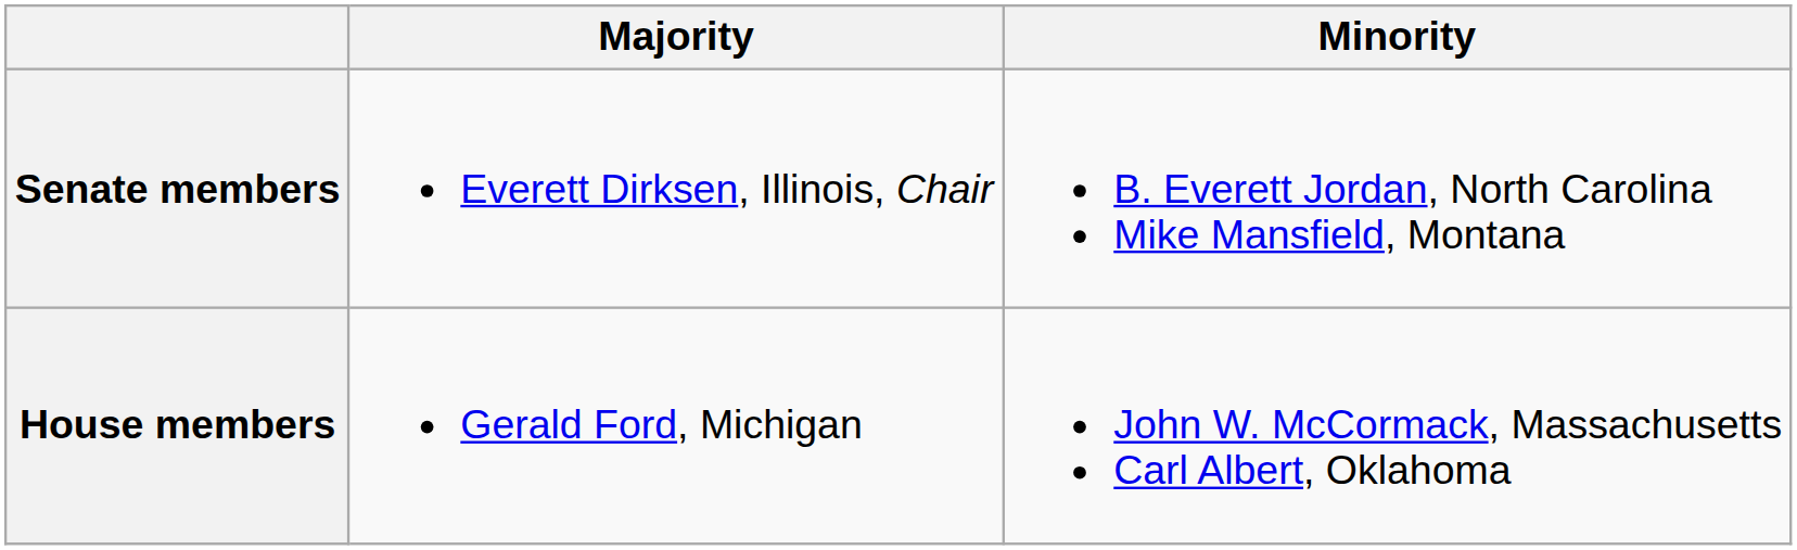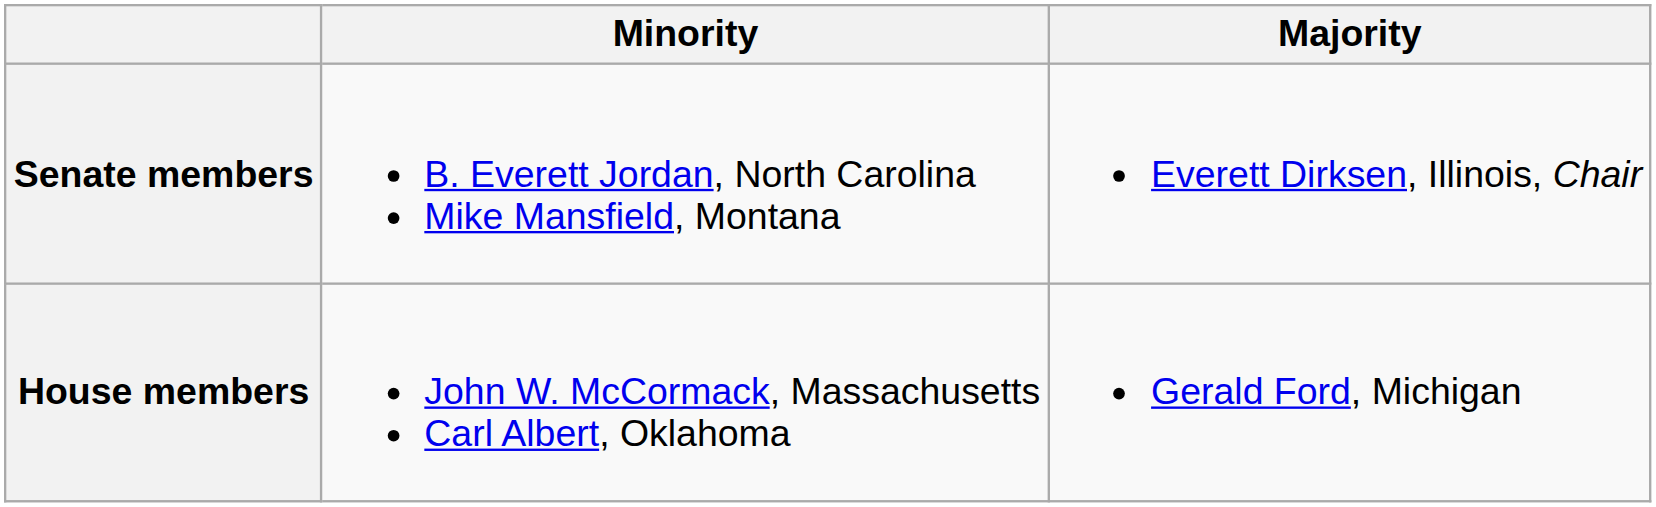 <table class=wikitable>
 <tr>
 <th></th>
+<th>Minority</th>
 <th>Majority</th>
-<th>Minority</th>
 </tr>
 <tr>
 <th>Senate members</th>
+<td valign="top" ><br><ul><li><a href='#'>B. Everett Jordan</a>, North Carolina</li><li><a href='#'>Mike Mansfield</a>, Montana</li></ul></td>
 <td valign="top" ><br><ul><li><a href='#'>Everett Dirksen</a>, Illinois, <em>Chair</em></li></ul></td>
-<td valign="top" ><br><ul><li><a href='#'>B. Everett Jordan</a>, North Carolina</li><li><a href='#'>Mike Mansfield</a>, Montana</li></ul></td>
 </tr>
 <tr>
 <th>House members</th>
+<td valign="top" ><br><ul><li><a href='#'>John W. McCormack</a>, Massachusetts</li><li><a href='#'>Carl Albert</a>, Oklahoma</li></ul></td>
 <td valign="top" ><br><ul><li><a href='#'>Gerald Ford</a>, Michigan</li></ul></td>
-<td valign="top" ><br><ul><li><a href='#'>John W. McCormack</a>, Massachusetts</li><li><a href='#'>Carl Albert</a>, Oklahoma</li></ul></td>
 </tr>
 </table>
